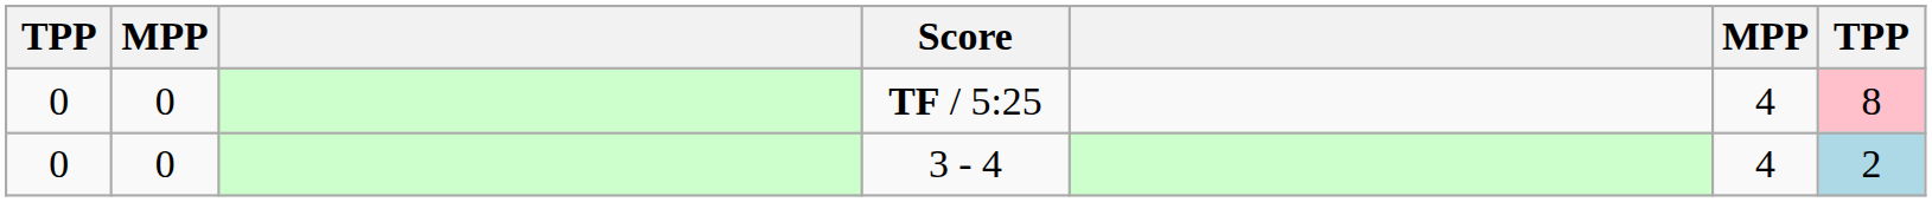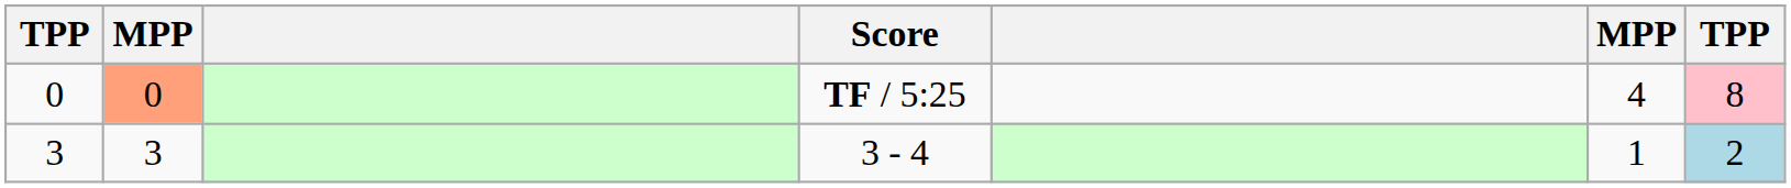 <table class="wikitable" style="text-align: center;" |>
 <tr>
 <th width="35">TPP</th>
 <th width="35">MPP</th>
 <th width="250"></th>
 <th width="75">Score</th>
 <th width="250"></th>
 <th width="35">MPP</th>
 <th width="35">TPP</th>
 </tr>
 <tr>
 <td>0</td>
-<td>0</td>
+<td style="background: lightsalmon;">0</td>
 <td style="text-align:left;" bgcolor="ccffcc"><strong></strong></td>
 <td><strong>TF</strong> / 5:25</td>
 <td style="text-align:left;"></td>
 <td>4</td>
 <td bgcolor=pink>8</td>
 </tr>
 <tr>
-<td>0</td>
-<td>0</td>
+<td>3</td>
+<td>3</td>
 <td style="text-align:left;" bgcolor="ccffcc"></td>
 <td>3 - 4</td>
 <td style="text-align:left;" bgcolor="ccffcc"><strong></strong></td>
-<td>4</td>
+<td>1</td>
 <td style="background: lightblue;">2</td>
 </tr>
 </table>
